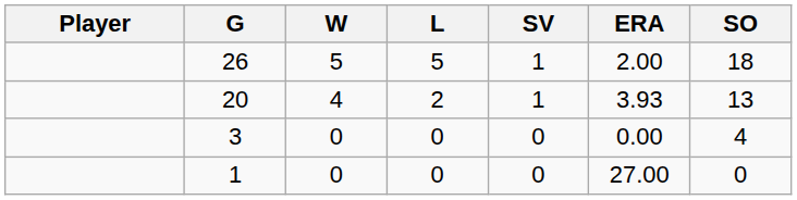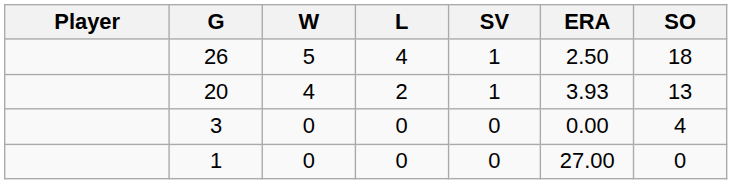 <table class="wikitable sortable">
 <tr>
 <th bgcolor="#DDDDFF" width="16%">Player</th>
 <th bgcolor="#DDDDFF" width="9%">G</th>
 <th bgcolor="#DDDDFF" width="9%">W</th>
 <th bgcolor="#DDDDFF" width="9%">L</th>
 <th bgcolor="#DDDDFF" width="9%">SV</th>
 <th bgcolor="#DDDDFF" width="9%">ERA</th>
 <th bgcolor="#DDDDFF" width="9%">SO</th>
 </tr>
 <tr align="center">
 <td></td>
 <td>26</td>
 <td>5</td>
-<td>5</td>
+<td>4</td>
 <td>1</td>
-<td>2.00</td>
+<td>2.50</td>
 <td>18</td>
 </tr>
 <tr align="center">
 <td></td>
 <td>20</td>
 <td>4</td>
 <td>2</td>
 <td>1</td>
 <td>3.93</td>
 <td>13</td>
 </tr>
 <tr align="center">
 <td></td>
 <td>3</td>
 <td>0</td>
 <td>0</td>
 <td>0</td>
 <td>0.00</td>
 <td>4</td>
 </tr>
 <tr align="center">
 <td></td>
 <td>1</td>
 <td>0</td>
 <td>0</td>
 <td>0</td>
 <td>27.00</td>
 <td>0</td>
 </tr>
 </table>
